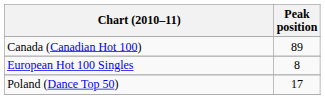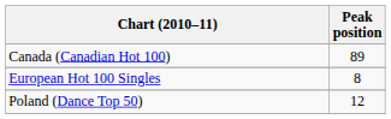 <table class="wikitable sortable">
 <tr>
 <th scope="col" style="width:22em;">Chart (2010–11)</th>
 <th scope="col">Peak<br>position</th>
 </tr>
 <tr>
 </tr>
 <tr>
 </tr>
 <tr>
 </tr>
 <tr>
 <td>Canada (<a href='#'>Canadian Hot 100</a>)</td>
 <td align="center">89</td>
 </tr>
 <tr>
 </tr>
 <tr>
 <td><a href='#'>European Hot 100 Singles</a></td>
 <td style="text-align:center;">8</td>
 </tr>
 <tr>
 </tr>
 <tr>
 </tr>
 <tr>
 </tr>
 <tr>
 </tr>
 <tr>
 </tr>
 <tr>
 </tr>
 <tr>
 </tr>
 <tr>
 </tr>
 <tr>
 <td>Poland (<a href='#'>Dance Top 50</a>)</td>
-<td style="text-align:center;">17</td>
+<td style="text-align:center;">12</td>
 </tr>
 <tr>
 </tr>
 <tr>
 </tr>
 <tr>
 </tr>
 <tr>
 </tr>
 <tr>
 </tr>
 <tr>
 </tr>
 <tr>
 </tr>
 <tr>
 </tr>
 </table>
